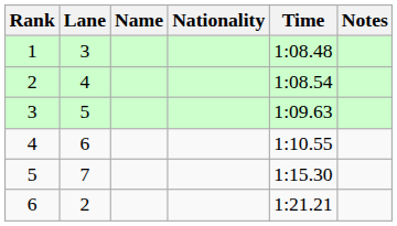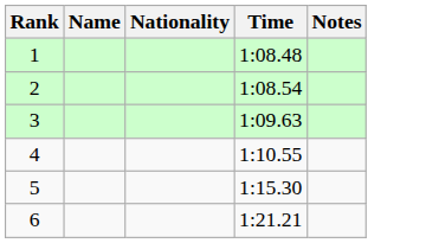 <table class="wikitable sortable" style="text-align:center">
 <tr>
 <th>Rank</th>
-<th>Lane</th>
 <th>Name</th>
 <th>Nationality</th>
 <th>Time</th>
 <th>Notes</th>
 </tr>
 <tr bgcolor=ccffcc>
 <td>1</td>
-<td>3</td>
 <td align=left></td>
 <td align=left></td>
 <td>1:08.48</td>
 <td><strong></strong></td>
 </tr>
 <tr bgcolor=ccffcc>
 <td>2</td>
-<td>4</td>
 <td align=left></td>
 <td align=left></td>
 <td>1:08.54</td>
 <td><strong></strong></td>
 </tr>
 <tr bgcolor=ccffcc>
 <td>3</td>
-<td>5</td>
 <td align=left></td>
 <td align=left></td>
 <td>1:09.63</td>
 <td><strong></strong></td>
 </tr>
 <tr>
 <td>4</td>
-<td>6</td>
 <td align=left></td>
 <td align=left></td>
 <td>1:10.55</td>
 <td></td>
 </tr>
 <tr>
 <td>5</td>
-<td>7</td>
 <td align=left></td>
 <td align=left></td>
 <td>1:15.30</td>
 <td></td>
 </tr>
 <tr>
 <td>6</td>
-<td>2</td>
 <td align=left></td>
 <td align=left></td>
 <td>1:21.21</td>
 <td></td>
 </tr>
 </table>
